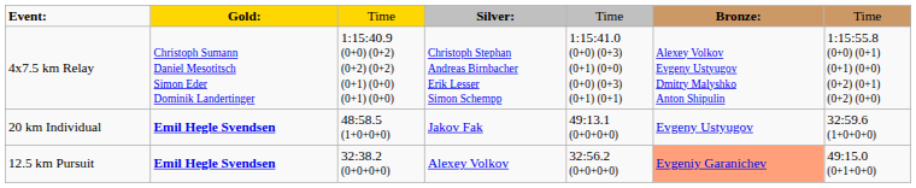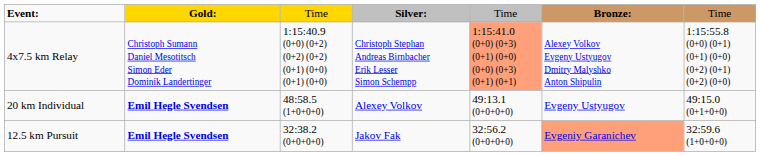 <table class="wikitable" width=85%>
 <tr>
 <td><strong>Event:</strong></td>
 <td style="text-align:center;background-color:gold;"><strong>Gold:</strong></td>
 <td style="text-align:center;background-color:gold;">Time</td>
 <td style="text-align:center;background-color:silver;"><strong>Silver:</strong></td>
 <td style="text-align:center;background-color:silver;">Time</td>
 <td style="text-align:center;background-color:#CC9966;"><strong>Bronze:</strong></td>
 <td style="text-align:center;background-color:#CC9966;">Time</td>
 </tr>
 <tr>
 <td>4x7.5 km Relay<br></td>
 <td><strong></strong><br><small><a href='#'>Christoph Sumann</a><br><a href='#'>Daniel Mesotitsch</a><br><a href='#'>Simon Eder</a><br><a href='#'>Dominik Landertinger</a></small></td>
 <td>1:15:40.9<br><small>(0+0) (0+2)<br>(0+2) (0+2)<br>(0+1) (0+0)<br>(0+1) (0+0)</small></td>
 <td><br><small><a href='#'>Christoph Stephan</a><br><a href='#'>Andreas Birnbacher</a><br><a href='#'>Erik Lesser</a><br><a href='#'>Simon Schempp</a></small></td>
-<td>1:15:41.0<br><small>(0+0) (0+3)<br>(0+1) (0+0)<br>(0+0) (0+3)<br>(0+1) (0+1)</small></td>
+<td style="background: lightsalmon;">1:15:41.0<br><small>(0+0) (0+3)<br>(0+1) (0+0)<br>(0+0) (0+3)<br>(0+1) (0+1)</small></td>
 <td><br><small><a href='#'>Alexey Volkov</a><br><a href='#'>Evgeny Ustyugov</a><br><a href='#'>Dmitry Malyshko</a><br><a href='#'>Anton Shipulin</a></small></td>
 <td>1:15:55.8<br><small>(0+0) (0+1)<br>(0+1) (0+0)<br>(0+2) (0+1)<br>(0+2) (0+0)</small></td>
 </tr>
 <tr>
 <td>20 km Individual<br></td>
 <td><strong><a href='#'>Emil Hegle Svendsen</a></strong><br><small></small></td>
 <td>48:58.5<br><small>(1+0+0+0)</small></td>
-<td><a href='#'>Jakov Fak</a><br><small></small></td>
+<td><a href='#'>Alexey Volkov</a><br><small></small></td>
 <td>49:13.1<br><small>(0+0+0+0)</small></td>
 <td><a href='#'>Evgeny Ustyugov</a><br><small></small></td>
-<td>32:59.6<br><small>(1+0+0+0)</small></td>
+<td>49:15.0<br><small>(0+1+0+0)</small></td>
 </tr>
 <tr>
 <td>12.5 km Pursuit<br></td>
 <td><strong><a href='#'>Emil Hegle Svendsen</a></strong><br><small></small></td>
 <td>32:38.2<br><small>(0+0+0+0)</small></td>
-<td><a href='#'>Alexey Volkov</a><br><small></small></td>
+<td><a href='#'>Jakov Fak</a><br><small></small></td>
 <td>32:56.2<br><small>(0+0+0+0)</small></td>
 <td style="background: lightsalmon;"><a href='#'>Evgeniy Garanichev</a><br><small></small></td>
-<td>49:15.0<br><small>(0+1+0+0)</small></td>
+<td>32:59.6<br><small>(1+0+0+0)</small></td>
 </tr>
 </table>
